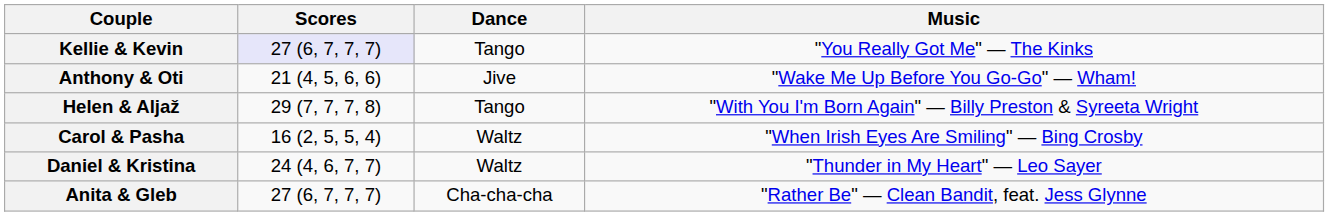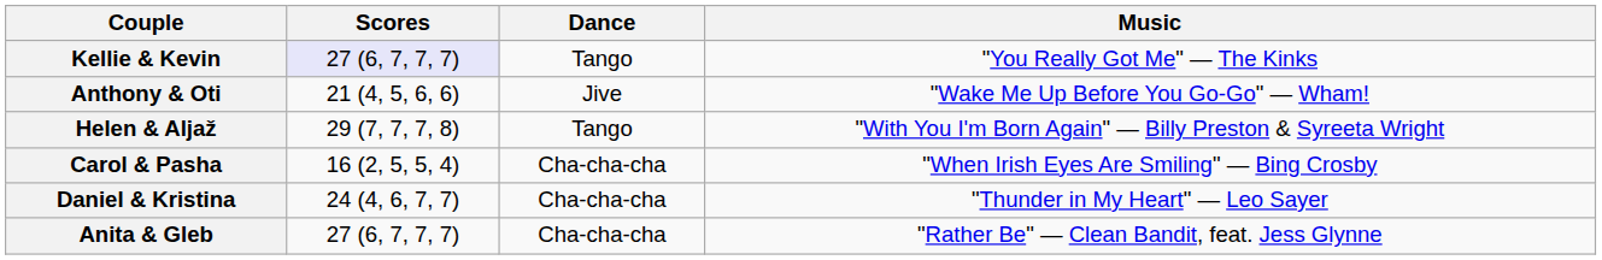 <table class="wikitable sortable" style="text-align:center; width:90%">
 <tr>
 <th scope="col">Couple</th>
 <th scope="col">Scores</th>
 <th scope="col" class="unsortable">Dance</th>
 <th scope="col" class="unsortable">Music</th>
 </tr>
 <tr>
 <th scope="row">Kellie & Kevin</th>
 <td style="background: lavender;">27 (6, 7, 7, 7)</td>
 <td>Tango</td>
 <td>"<a href='#'>You Really Got Me</a>" — <a href='#'>The Kinks</a></td>
 </tr>
 <tr>
 <th scope="row">Anthony & Oti</th>
 <td>21 (4, 5, 6, 6)</td>
 <td>Jive</td>
 <td>"<a href='#'>Wake Me Up Before You Go-Go</a>" — <a href='#'>Wham!</a></td>
 </tr>
 <tr>
 <th scope="row">Helen & Aljaž</th>
 <td>29 (7, 7, 7, 8)</td>
 <td>Tango</td>
 <td>"<a href='#'>With You I'm Born Again</a>" — <a href='#'>Billy Preston</a> & <a href='#'>Syreeta Wright</a></td>
 </tr>
 <tr>
 <th scope="row">Carol & Pasha</th>
 <td>16 (2, 5, 5, 4)</td>
-<td>Waltz</td>
+<td>Cha-cha-cha</td>
 <td>"<a href='#'>When Irish Eyes Are Smiling</a>" — <a href='#'>Bing Crosby</a></td>
 </tr>
 <tr>
 <th scope="row">Daniel & Kristina</th>
 <td>24 (4, 6, 7, 7)</td>
-<td>Waltz</td>
+<td>Cha-cha-cha</td>
 <td>"<a href='#'>Thunder in My Heart</a>" — <a href='#'>Leo Sayer</a></td>
 </tr>
 <tr>
 <th scope="row">Anita & Gleb</th>
 <td>27 (6, 7, 7, 7)</td>
 <td>Cha-cha-cha</td>
 <td>"<a href='#'>Rather Be</a>" — <a href='#'>Clean Bandit</a>, feat. <a href='#'>Jess Glynne</a></td>
 </tr>
 </table>
